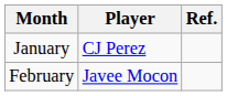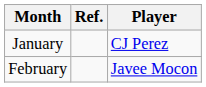 <table class="wikitable" border="1">
 <tr>
 <th>Month</th>
+<th>Ref.</th>
 <th>Player</th>
-<th>Ref.</th>
 </tr>
 <tr>
 <td align=center>January</td>
+<td align=center></td>
 <td><a href='#'>CJ Perez</a> </td>
-<td align=center></td>
 </tr>
 <tr>
 <td align=center>February</td>
+<td align=center></td>
 <td><a href='#'>Javee Mocon</a> </td>
-<td align=center></td>
 </tr>
 </table>
